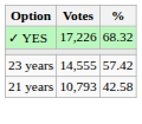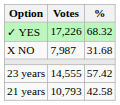 <table class="wikitable">
 <tr>
 <th>Option</th>
 <th>Votes</th>
 <th>%</th>
 </tr>
 <tr>
 <td style=background:#bbf8be>✓ YES</td>
 <td style=background:#bbf8be>17,226</td>
 <td style=background:#bbf8be>68.32</td>
+</tr>
+<tr>
+<td>X NO</td>
+<td>7,987</td>
+<td>31.68</td>
 </tr>
 <tr>
 <td colspan="3" bgcolor="#E9E9E9"></td>
 </tr>
 <tr>
 <td>23 years</td>
 <td>14,555</td>
 <td>57.42</td>
 </tr>
 <tr>
 <td>21 years</td>
 <td>10,793</td>
 <td>42.58</td>
 </tr>
 </table>
